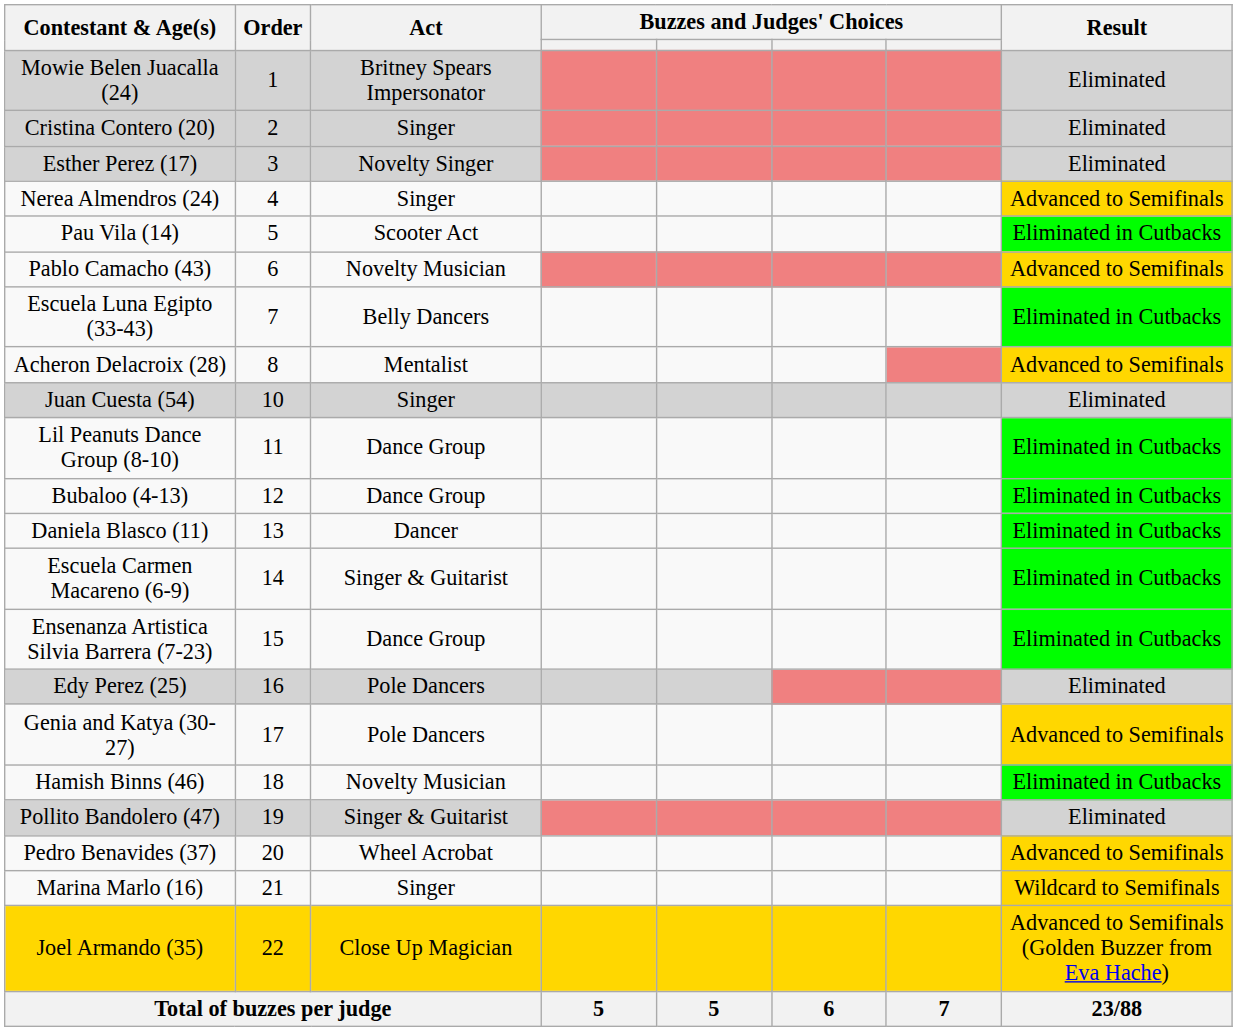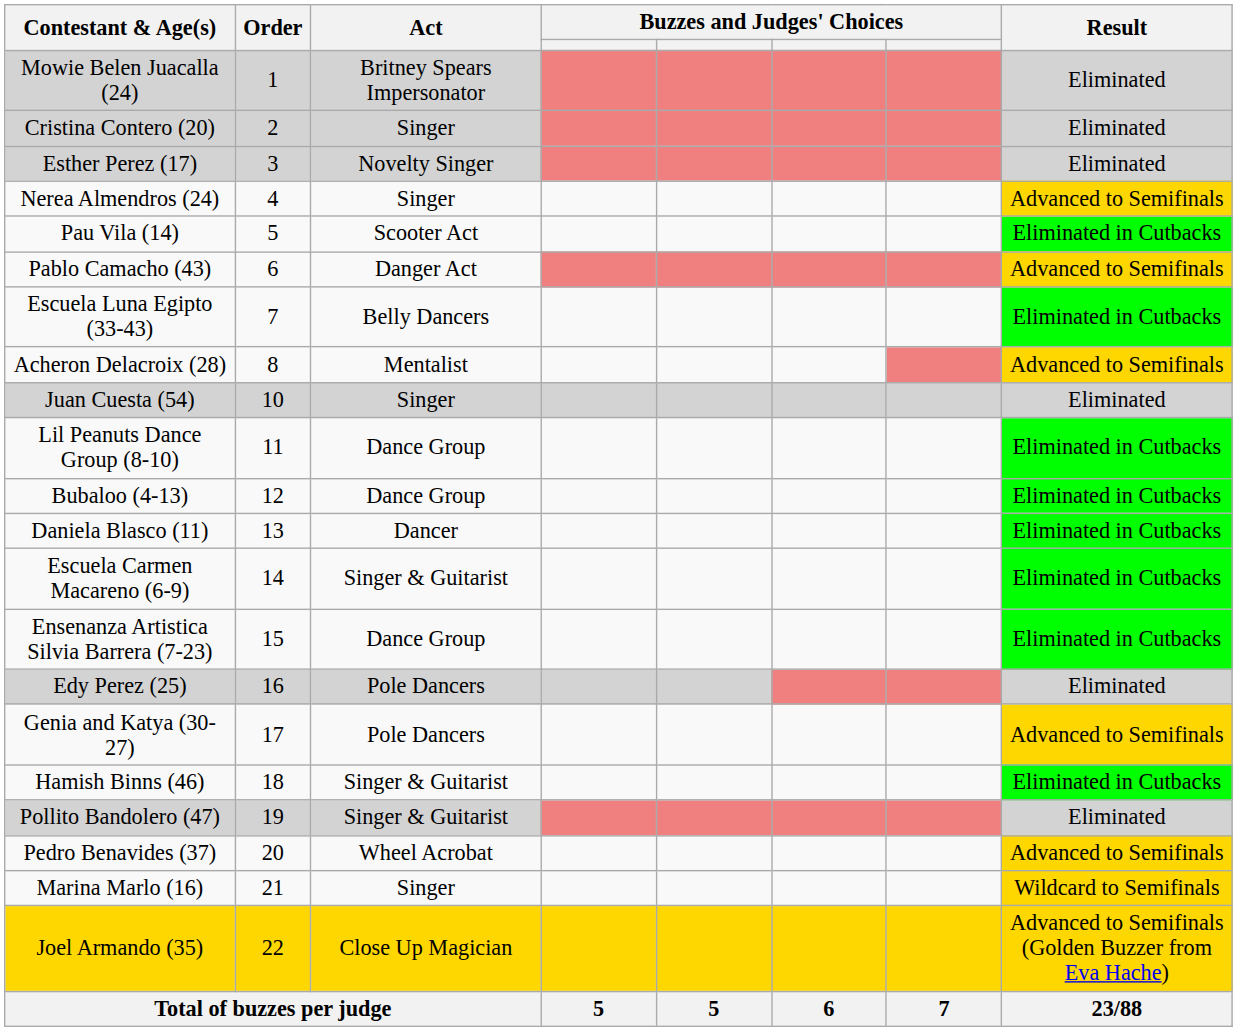 <table class="wikitable sortable" style="width:100%; text-align:center;">
 <tr>
 <th scope="col" rowspan="2"  style="width:15%;">Contestant & Age(s)</th>
 <th scope="col" rowspan="2"  data-sort-type="number" style="width:2%;">Order</th>
 <th scope="col" rowspan="2" class="unsortable"  style="width:15%;">Act</th>
 <th scope="col" colspan="4" class="unsortable" style="width:30%;">Buzzes and Judges' Choices</th>
 <th scope="col" rowspan="2" style="width:15%;">Result</th>
 </tr>
 <tr>
 <th width="100"></th>
 <th width="100"></th>
 <th width="100"></th>
 <th width="100"></th>
 </tr>
 <tr bgcolor=lightgrey>
 <td>Mowie Belen Juacalla (24)</td>
 <td>1</td>
 <td>Britney Spears Impersonator</td>
 <td style="background:#F08080"></td>
 <td style="background:#F08080"></td>
 <td style="background:#F08080"></td>
 <td style="background:#F08080"></td>
 <td style="background:">Eliminated</td>
 </tr>
 <tr bgcolor=lightgrey>
 <td>Cristina Contero (20)</td>
 <td>2</td>
 <td>Singer</td>
 <td style="background:#F08080"></td>
 <td style="background:#F08080"></td>
 <td style="background:#F08080"></td>
 <td style="background:#F08080"></td>
 <td style="background:">Eliminated</td>
 </tr>
 <tr bgcolor=lightgrey>
 <td>Esther Perez (17)</td>
 <td>3</td>
 <td>Novelty Singer</td>
 <td style="background:#F08080"></td>
 <td style="background:#F08080"></td>
 <td style="background:#F08080"></td>
 <td style="background:#F08080"></td>
 <td style="background:">Eliminated</td>
 </tr>
 <tr>
 <td>Nerea Almendros (24)</td>
 <td>4</td>
 <td>Singer</td>
 <td></td>
 <td></td>
 <td></td>
 <td></td>
 <td style="background:gold">Advanced to Semifinals</td>
 </tr>
 <tr>
 <td>Pau Vila (14)</td>
 <td>5</td>
 <td>Scooter Act</td>
 <td></td>
 <td></td>
 <td></td>
 <td></td>
 <td style="background:lime">Eliminated in Cutbacks</td>
 </tr>
 <tr>
 <td>Pablo Camacho (43)</td>
 <td>6</td>
-<td>Novelty Musician</td>
+<td>Danger Act</td>
 <td style="background:#F08080"></td>
 <td style="background:#F08080"></td>
 <td style="background:#F08080"></td>
 <td style="background:#F08080"></td>
 <td style="background:gold">Advanced to Semifinals</td>
 </tr>
 <tr>
 <td>Escuela Luna Egipto (33-43)</td>
 <td>7</td>
 <td>Belly Dancers</td>
 <td></td>
 <td></td>
 <td></td>
 <td></td>
 <td style="background:lime">Eliminated in Cutbacks</td>
 </tr>
 <tr>
 <td>Acheron Delacroix (28)</td>
 <td>8</td>
 <td>Mentalist</td>
 <td></td>
 <td></td>
 <td></td>
 <td style="background:#F08080"></td>
 <td style="background:gold">Advanced to Semifinals</td>
 </tr>
 <tr bgcolor=lightgrey>
 <td>Juan Cuesta (54)</td>
 <td>10</td>
 <td>Singer</td>
 <td></td>
 <td></td>
 <td></td>
 <td></td>
 <td style="background:">Eliminated</td>
 </tr>
 <tr>
 <td>Lil Peanuts Dance Group (8-10)</td>
 <td>11</td>
 <td>Dance Group</td>
 <td></td>
 <td></td>
 <td></td>
 <td></td>
 <td style="background:lime">Eliminated in Cutbacks</td>
 </tr>
 <tr>
 <td>Bubaloo (4-13)</td>
 <td>12</td>
 <td>Dance Group</td>
 <td></td>
 <td></td>
 <td></td>
 <td></td>
 <td style="background:lime">Eliminated in Cutbacks</td>
 </tr>
 <tr>
 <td>Daniela Blasco (11)</td>
 <td>13</td>
 <td>Dancer</td>
 <td></td>
 <td></td>
 <td></td>
 <td></td>
 <td style="background:lime">Eliminated in Cutbacks</td>
 </tr>
 <tr>
 <td>Escuela Carmen Macareno (6-9)</td>
 <td>14</td>
 <td>Singer & Guitarist</td>
 <td></td>
 <td></td>
 <td></td>
 <td></td>
 <td style="background:lime">Eliminated in Cutbacks</td>
 </tr>
 <tr>
 <td>Ensenanza Artistica Silvia Barrera (7-23)</td>
 <td>15</td>
 <td>Dance Group</td>
 <td></td>
 <td></td>
 <td></td>
 <td></td>
 <td style="background:lime">Eliminated in Cutbacks</td>
 </tr>
 <tr bgcolor=lightgrey>
 <td>Edy Perez (25)</td>
 <td>16</td>
 <td>Pole Dancers</td>
 <td></td>
 <td></td>
 <td style="background:#F08080"></td>
 <td style="background:#F08080"></td>
 <td style="background:">Eliminated</td>
 </tr>
 <tr>
 <td>Genia and Katya (30-27)</td>
 <td>17</td>
 <td>Pole Dancers</td>
 <td></td>
 <td></td>
 <td></td>
 <td></td>
 <td style="background:gold">Advanced to Semifinals</td>
 </tr>
 <tr>
 <td>Hamish Binns (46)</td>
 <td>18</td>
-<td>Novelty Musician</td>
+<td>Singer & Guitarist</td>
 <td></td>
 <td></td>
 <td></td>
 <td></td>
 <td style="background:lime">Eliminated in Cutbacks</td>
 </tr>
 <tr bgcolor=lightgrey>
 <td>Pollito Bandolero (47)</td>
 <td>19</td>
 <td>Singer & Guitarist</td>
 <td style="background:#F08080"></td>
 <td style="background:#F08080"></td>
 <td style="background:#F08080"></td>
 <td style="background:#F08080"></td>
 <td style="background:">Eliminated</td>
 </tr>
 <tr>
 <td>Pedro Benavides (37)</td>
 <td>20</td>
 <td>Wheel Acrobat</td>
 <td></td>
 <td></td>
 <td></td>
 <td></td>
 <td style="background:gold">Advanced to Semifinals</td>
 </tr>
 <tr>
 <td>Marina Marlo (16)</td>
 <td>21</td>
 <td>Singer</td>
 <td></td>
 <td></td>
 <td></td>
 <td></td>
 <td style="background:gold">Wildcard to Semifinals</td>
 </tr>
 <tr bgcolor=gold>
 <td>Joel Armando (35) </td>
 <td>22</td>
 <td>Close Up Magician</td>
 <td></td>
 <td></td>
 <td></td>
 <td></td>
 <td style="background:gold">Advanced to Semifinals (Golden Buzzer from <a href='#'>Eva Hache</a>)</td>
 </tr>
 <tr>
 <th colspan="3">Total of buzzes per judge</th>
 <th>5</th>
 <th>5</th>
 <th>6</th>
 <th>7</th>
 <th>23/88</th>
 </tr>
 </table>
